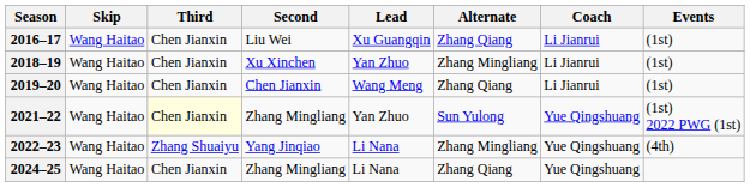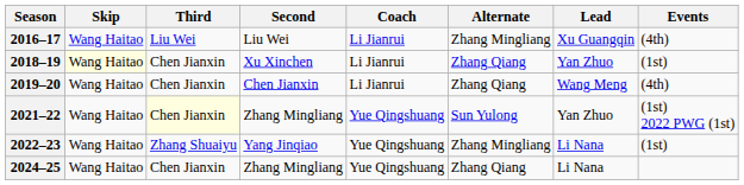 <table class="wikitable">
 <tr>
 <th scope="col" width=60>Season</th>
 <th scope="col">Skip</th>
 <th scope="col">Third</th>
 <th scope="col">Second</th>
+<th scope="col">Coach</th>
+<th scope="col">Alternate</th>
 <th scope="col">Lead</th>
-<th scope="col">Alternate</th>
-<th scope="col">Coach</th>
 <th scope="col">Events</th>
 </tr>
 <tr>
 <th scope="row">2016–17</th>
 <td><a href='#'>Wang Haitao</a></td>
-<td>Chen Jianxin</td>
+<td><a href='#'>Liu Wei</a></td>
 <td>Liu Wei</td>
+<td><a href='#'>Li Jianrui</a></td>
+<td>Zhang Mingliang</td>
 <td><a href='#'>Xu Guangqin</a></td>
-<td><a href='#'>Zhang Qiang</a></td>
-<td><a href='#'>Li Jianrui</a></td>
-<td> (1st) </td>
+<td> (4th)</td>
 </tr>
 <tr>
 <th scope="row">2018–19</th>
-<td>Wang Haitao</td>
+<td style="background: lightyellow;">Wang Haitao</td>
 <td>Chen Jianxin</td>
 <td><a href='#'>Xu Xinchen</a></td>
+<td>Li Jianrui</td>
+<td><a href='#'>Zhang Qiang</a></td>
 <td><a href='#'>Yan Zhuo</a></td>
-<td>Zhang Mingliang</td>
-<td>Li Jianrui</td>
 <td> (1st) </td>
 </tr>
 <tr>
 <th scope="row">2019–20</th>
 <td>Wang Haitao</td>
 <td>Chen Jianxin</td>
 <td><a href='#'>Chen Jianxin</a></td>
+<td>Li Jianrui</td>
+<td>Zhang Qiang</td>
 <td><a href='#'>Wang Meng</a></td>
-<td>Zhang Qiang</td>
-<td>Li Jianrui</td>
-<td> (1st) </td>
+<td> (4th)</td>
 </tr>
 <tr>
 <th scope="row">2021–22</th>
 <td>Wang Haitao</td>
 <td style="background: lightyellow;">Chen Jianxin</td>
 <td>Zhang Mingliang</td>
+<td><a href='#'>Yue Qingshuang</a></td>
+<td><a href='#'>Sun Yulong</a></td>
 <td>Yan Zhuo</td>
-<td><a href='#'>Sun Yulong</a></td>
-<td><a href='#'>Yue Qingshuang</a></td>
 <td> (1st) <br><a href='#'>2022 PWG</a> (1st) </td>
 </tr>
 <tr>
 <th scope="row">2022–23</th>
 <td>Wang Haitao</td>
 <td><a href='#'>Zhang Shuaiyu</a></td>
 <td><a href='#'>Yang Jinqiao</a></td>
+<td>Yue Qingshuang</td>
+<td>Zhang Mingliang</td>
 <td><a href='#'>Li Nana</a></td>
-<td>Zhang Mingliang</td>
-<td>Yue Qingshuang</td>
-<td> (4th)</td>
+<td> (1st) </td>
 </tr>
 <tr>
 <th scope="row">2024–25</th>
 <td>Wang Haitao</td>
 <td>Chen Jianxin</td>
 <td>Zhang Mingliang</td>
+<td>Yue Qingshuang</td>
+<td>Zhang Qiang</td>
 <td>Li Nana</td>
-<td>Zhang Qiang</td>
-<td>Yue Qingshuang</td>
 <td> </td>
 </tr>
 </table>
